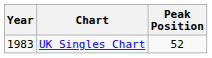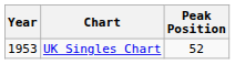 <table class="wikitable">
 <tr>
 <th>Year</th>
 <th>Chart</th>
 <th>Peak<br>Position</th>
 </tr>
 <tr>
-<td align="center">1983</td>
+<td align="center">1953</td>
 <td><a href='#'>UK Singles Chart</a></td>
 <td align="center">52</td>
 </tr>
 </table>
